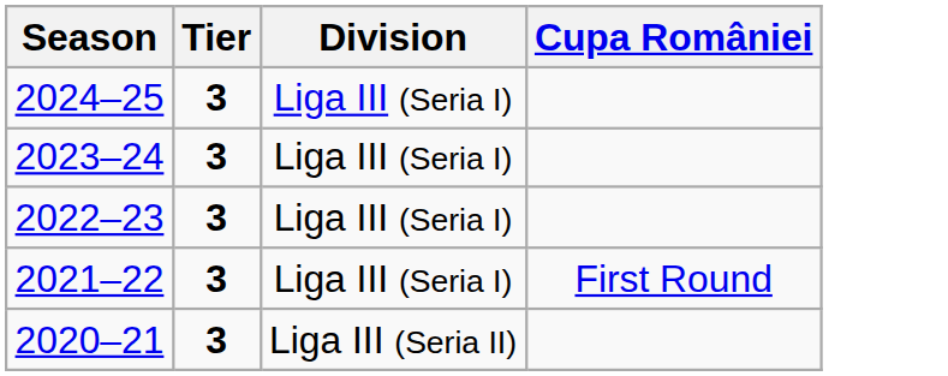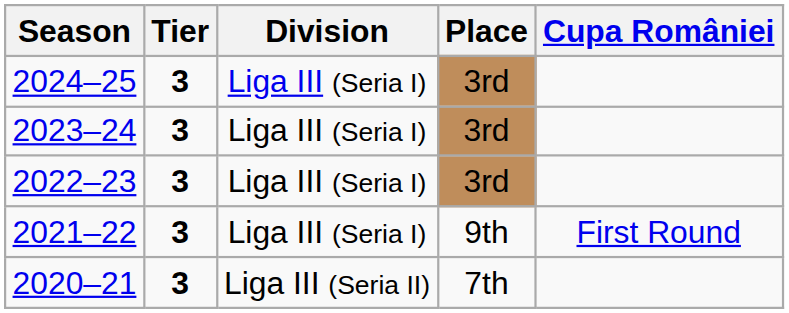 <table class="wikitable" style="text-align:center; font-size:90%">
 <tr>
 <th>Season</th>
 <th>Tier</th>
 <th>Division</th>
+<th>Place</th>
 <th><a href='#'>Cupa României</a></th>
 </tr>
 <tr>
 <td><a href='#'>2024–25</a></td>
 <td><strong>3</strong></td>
 <td><a href='#'>Liga III</a> <small>(Seria I)</small></td>
+<td align=center bgcolor=#BF8D5B>3rd</td>
 <td></td>
 </tr>
 <tr>
 <td><a href='#'>2023–24</a></td>
 <td><strong>3</strong></td>
 <td>Liga III <small>(Seria I)</small></td>
+<td align=center bgcolor=#BF8D5B>3rd</td>
 <td></td>
 </tr>
 <tr>
 <td><a href='#'>2022–23</a></td>
 <td><strong>3</strong></td>
 <td>Liga III <small>(Seria I)</small></td>
+<td align=center bgcolor=#BF8D5B>3rd</td>
 <td></td>
 </tr>
 <tr>
 <td><a href='#'>2021–22</a></td>
 <td><strong>3</strong></td>
 <td>Liga III <small>(Seria I)</small></td>
+<td>9th</td>
 <td><a href='#'>First Round</a></td>
 </tr>
 <tr>
 <td><a href='#'>2020–21</a></td>
 <td><strong>3</strong></td>
 <td>Liga III <small>(Seria II)</small></td>
+<td>7th</td>
 <td></td>
 </tr>
 </table>
